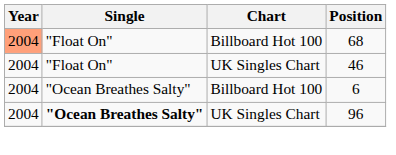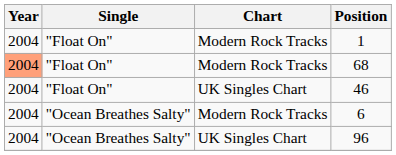 <table class="wikitable">
 <tr>
 <th>Year</th>
 <th>Single</th>
 <th>Chart</th>
 <th>Position</th>
 </tr>
 <tr>
+<td>2004</td>
+<td>"Float On"</td>
+<td>Modern Rock Tracks</td>
+<td align="center">1</td>
+</tr>
+<tr>
 <td style="background: lightsalmon;">2004</td>
 <td>"Float On"</td>
-<td>Billboard Hot 100</td>
+<td>Modern Rock Tracks</td>
 <td align="center">68</td>
 </tr>
 <tr>
 <td>2004</td>
 <td>"Float On"</td>
 <td>UK Singles Chart</td>
 <td align="center">46</td>
 </tr>
 <tr>
 <td>2004</td>
 <td>"Ocean Breathes Salty"</td>
-<td>Billboard Hot 100</td>
+<td>Modern Rock Tracks</td>
 <td align="center">6</td>
 </tr>
 <tr>
 <td>2004</td>
-<td><strong>"Ocean Breathes Salty"</strong></td>
+<td>"Ocean Breathes Salty"</td>
 <td>UK Singles Chart</td>
 <td align="center">96</td>
 </tr>
 <tr>
 </tr>
 </table>
